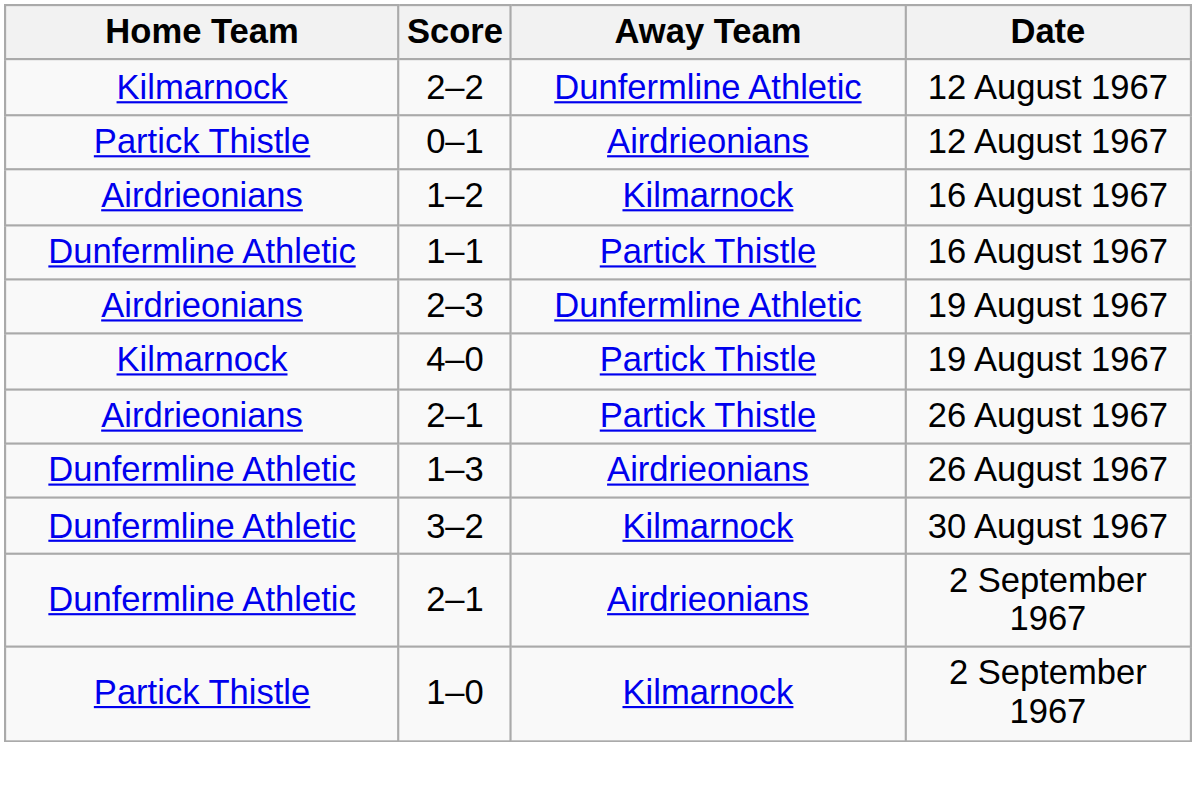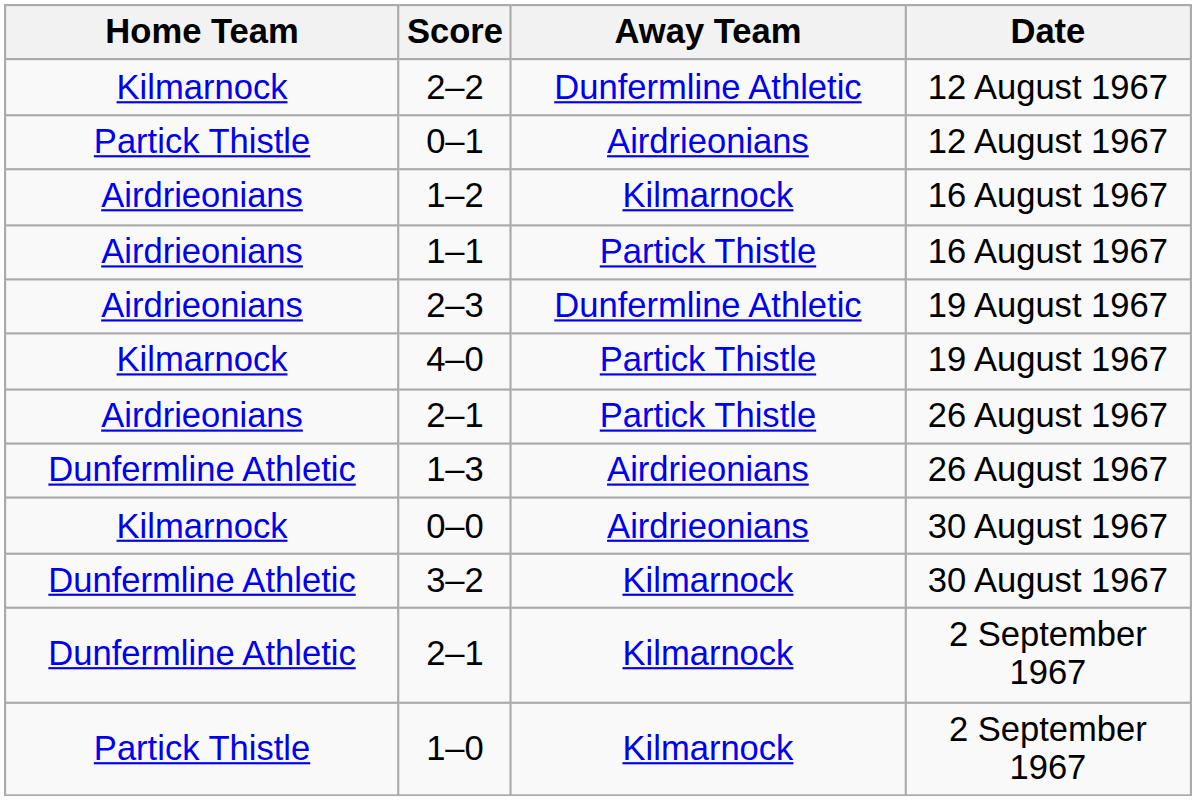 <table class="wikitable" style="text-align:center;">
 <tr>
 <th width=175>Home Team</th>
 <th width=20>Score</th>
 <th width=175>Away Team</th>
 <th width= 125>Date</th>
 </tr>
 <tr>
 <td><a href='#'>Kilmarnock</a></td>
 <td>2–2</td>
 <td><a href='#'>Dunfermline Athletic</a></td>
 <td>12 August 1967</td>
 </tr>
 <tr>
 <td><a href='#'>Partick Thistle</a></td>
 <td>0–1</td>
 <td><a href='#'>Airdrieonians</a></td>
 <td>12 August 1967</td>
 </tr>
 <tr>
 <td><a href='#'>Airdrieonians</a></td>
 <td>1–2</td>
 <td><a href='#'>Kilmarnock</a></td>
 <td>16 August 1967</td>
 </tr>
 <tr>
-<td><a href='#'>Dunfermline Athletic</a></td>
+<td><a href='#'>Airdrieonians</a></td>
 <td>1–1</td>
 <td><a href='#'>Partick Thistle</a></td>
 <td>16 August 1967</td>
 </tr>
 <tr>
 <td><a href='#'>Airdrieonians</a></td>
 <td>2–3</td>
 <td><a href='#'>Dunfermline Athletic</a></td>
 <td>19 August 1967</td>
 </tr>
 <tr>
 <td><a href='#'>Kilmarnock</a></td>
 <td>4–0</td>
 <td><a href='#'>Partick Thistle</a></td>
 <td>19 August 1967</td>
 </tr>
 <tr>
 <td><a href='#'>Airdrieonians</a></td>
 <td>2–1</td>
 <td><a href='#'>Partick Thistle</a></td>
 <td>26 August 1967</td>
 </tr>
 <tr>
 <td><a href='#'>Dunfermline Athletic</a></td>
 <td>1–3</td>
 <td><a href='#'>Airdrieonians</a></td>
 <td>26 August 1967</td>
 </tr>
 <tr>
+<td><a href='#'>Kilmarnock</a></td>
+<td>0–0</td>
+<td><a href='#'>Airdrieonians</a></td>
+<td>30 August 1967</td>
+</tr>
+<tr>
 <td><a href='#'>Dunfermline Athletic</a></td>
 <td>3–2</td>
 <td><a href='#'>Kilmarnock</a></td>
 <td>30 August 1967</td>
 </tr>
 <tr>
 <td><a href='#'>Dunfermline Athletic</a></td>
 <td>2–1</td>
-<td><a href='#'>Airdrieonians</a></td>
+<td><a href='#'>Kilmarnock</a></td>
 <td>2 September 1967</td>
 </tr>
 <tr>
 <td><a href='#'>Partick Thistle</a></td>
 <td>1–0</td>
 <td><a href='#'>Kilmarnock</a></td>
 <td>2 September 1967</td>
 </tr>
 <tr>
 </tr>
 </table>
